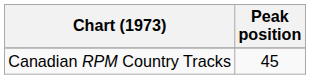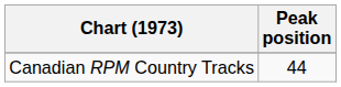 <table class="wikitable sortable">
 <tr>
 <th align="left">Chart (1973)</th>
 <th align="center">Peak<br>position</th>
 </tr>
 <tr>
 </tr>
 <tr>
 <td>Canadian <em>RPM</em> Country Tracks</td>
-<td align="center">45</td>
+<td align="center">44</td>
 </tr>
 </table>
